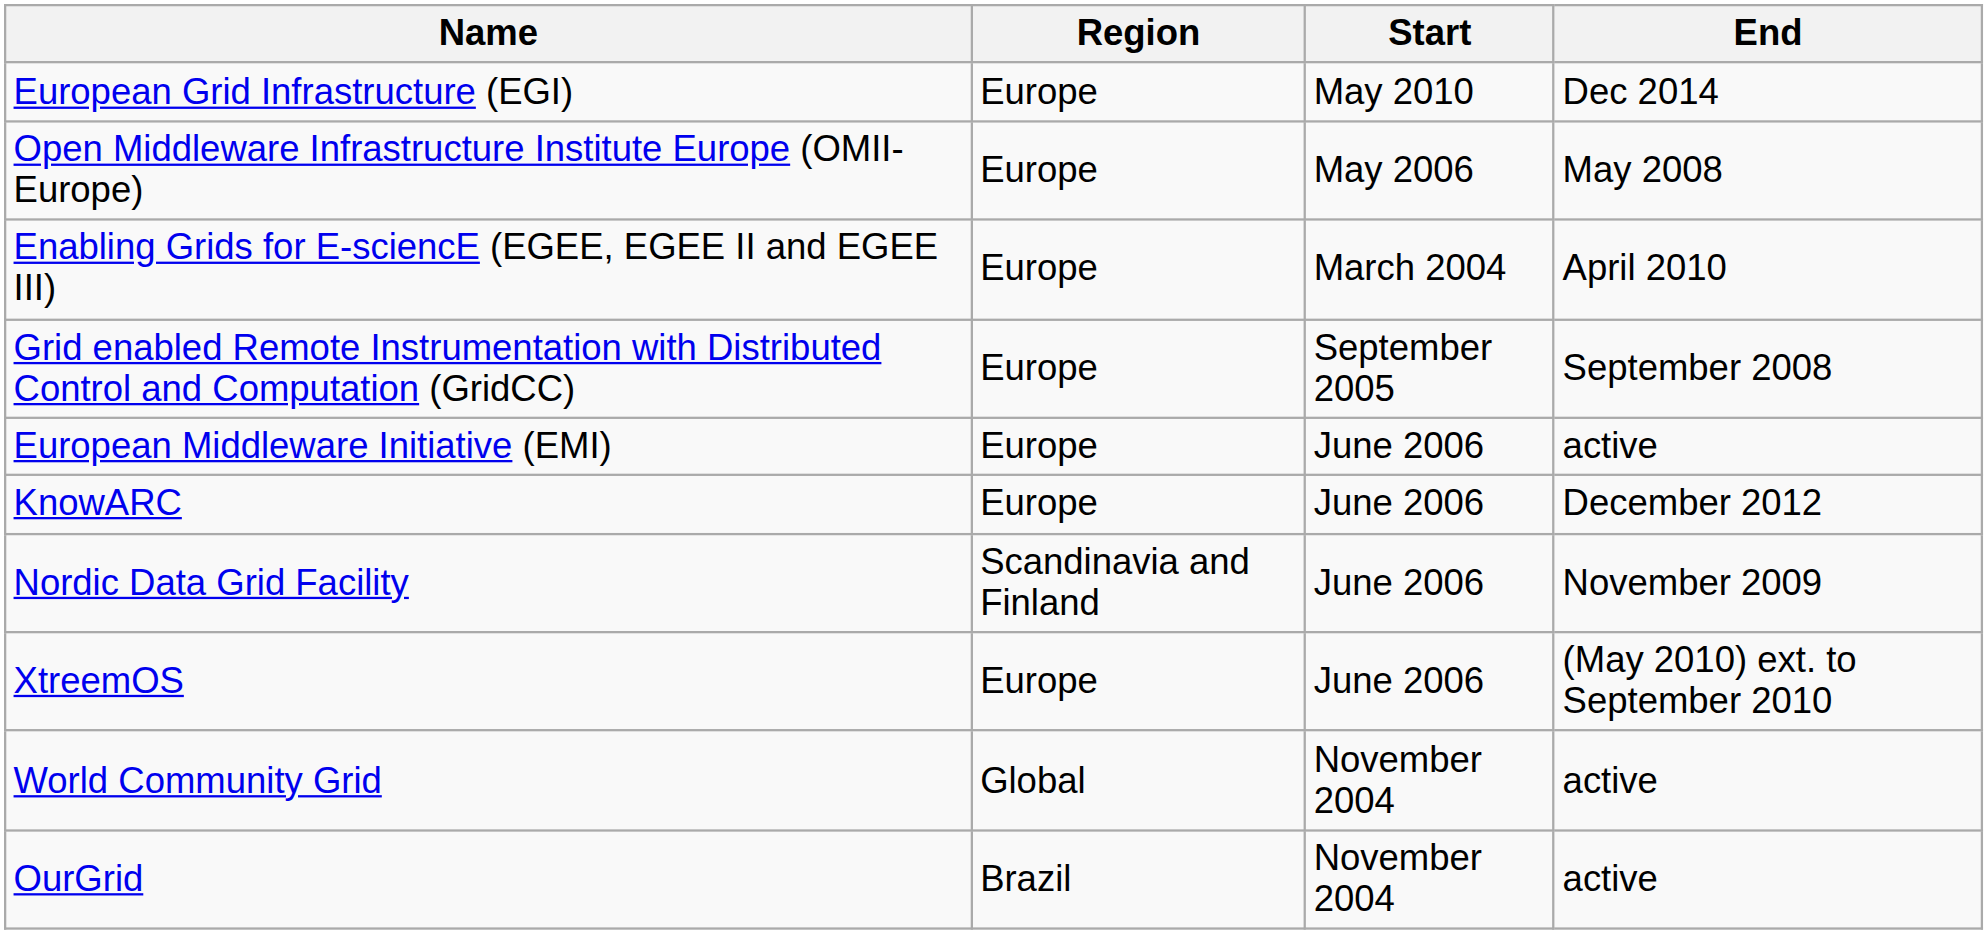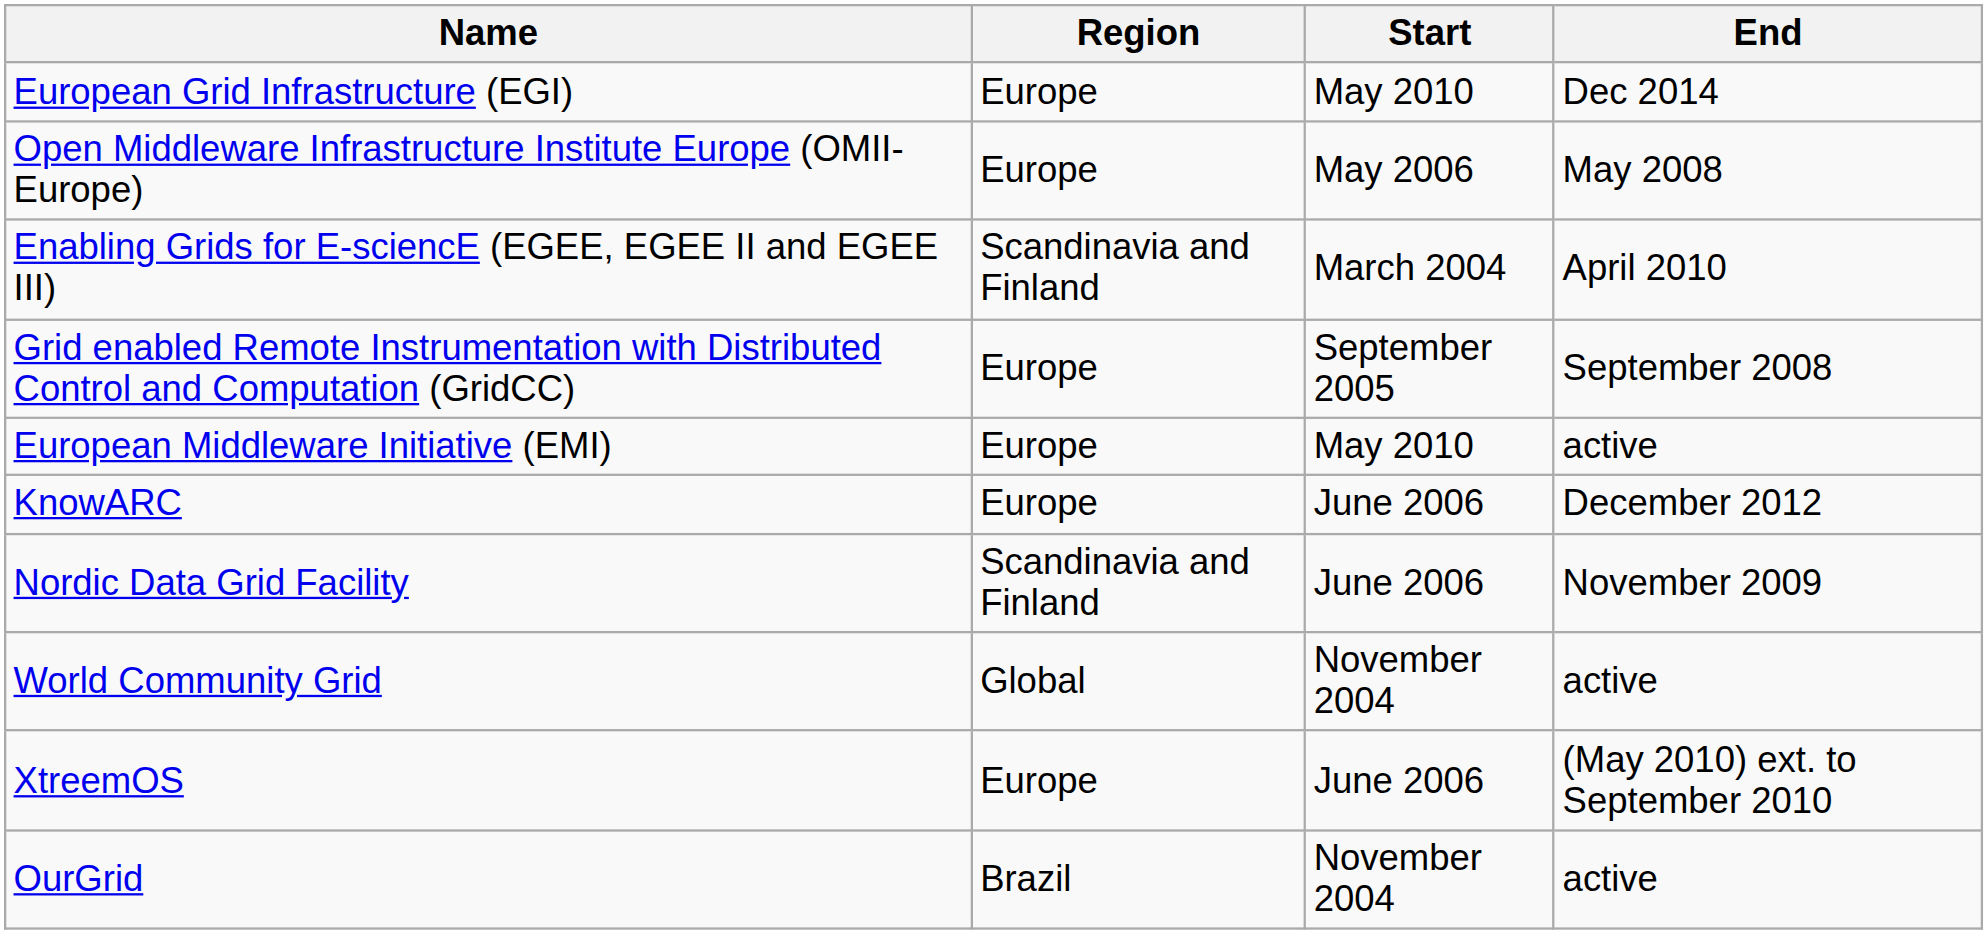 <table class="wikitable">
 <tr>
 <th>Name</th>
 <th>Region</th>
 <th>Start</th>
 <th>End</th>
 </tr>
 <tr>
 <td><a href='#'>European Grid Infrastructure</a> (EGI)</td>
 <td>Europe</td>
 <td>May 2010</td>
 <td>Dec 2014</td>
 </tr>
 <tr>
 <td><a href='#'>Open Middleware Infrastructure Institute Europe</a> (OMII-Europe)</td>
 <td>Europe</td>
 <td>May 2006</td>
 <td>May 2008</td>
 </tr>
 <tr>
 <td><a href='#'>Enabling Grids for E-sciencE</a> (EGEE, EGEE II and EGEE III)</td>
-<td>Europe</td>
+<td>Scandinavia and Finland</td>
 <td>March 2004</td>
 <td>April 2010</td>
 </tr>
 <tr>
 <td><a href='#'>Grid enabled Remote Instrumentation with Distributed Control and Computation</a> (GridCC)</td>
 <td>Europe</td>
 <td>September 2005</td>
 <td>September 2008</td>
 </tr>
 <tr>
 <td><a href='#'>European Middleware Initiative</a> (EMI)</td>
 <td>Europe</td>
-<td>June 2006</td>
+<td>May 2010</td>
 <td>active</td>
 </tr>
 <tr>
 <td><a href='#'>KnowARC</a></td>
 <td>Europe</td>
 <td>June 2006</td>
 <td>December 2012</td>
 </tr>
 <tr>
 <td><a href='#'>Nordic Data Grid Facility</a></td>
 <td>Scandinavia and Finland</td>
 <td>June 2006</td>
 <td>November 2009</td>
 </tr>
 <tr>
+<td><a href='#'>World Community Grid</a></td>
+<td>Global</td>
+<td>November 2004</td>
+<td>active</td>
+</tr>
+<tr>
 <td><a href='#'>XtreemOS</a></td>
 <td>Europe</td>
 <td>June 2006</td>
 <td>(May 2010) ext. to September 2010</td>
-</tr>
-<tr>
-<td><a href='#'>World Community Grid</a></td>
-<td>Global</td>
-<td>November 2004</td>
-<td>active</td>
 </tr>
 <tr>
 <td><a href='#'>OurGrid</a></td>
 <td>Brazil</td>
 <td>November 2004</td>
 <td>active</td>
 </tr>
 </table>
